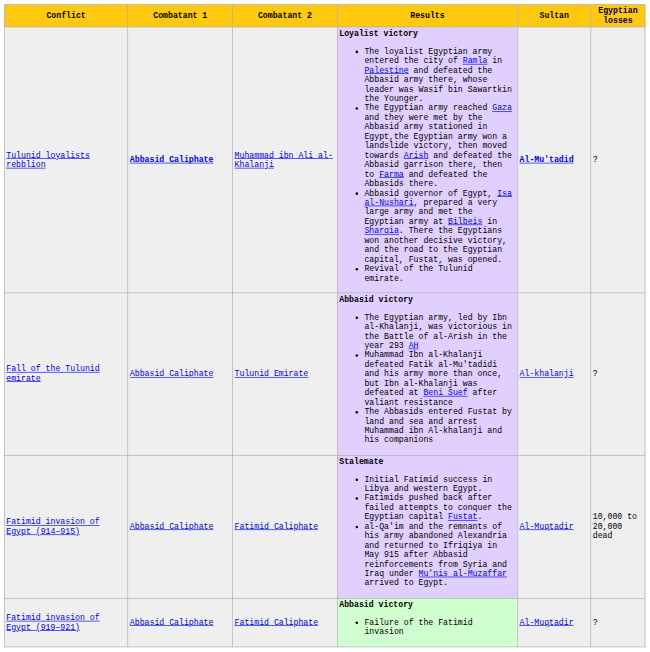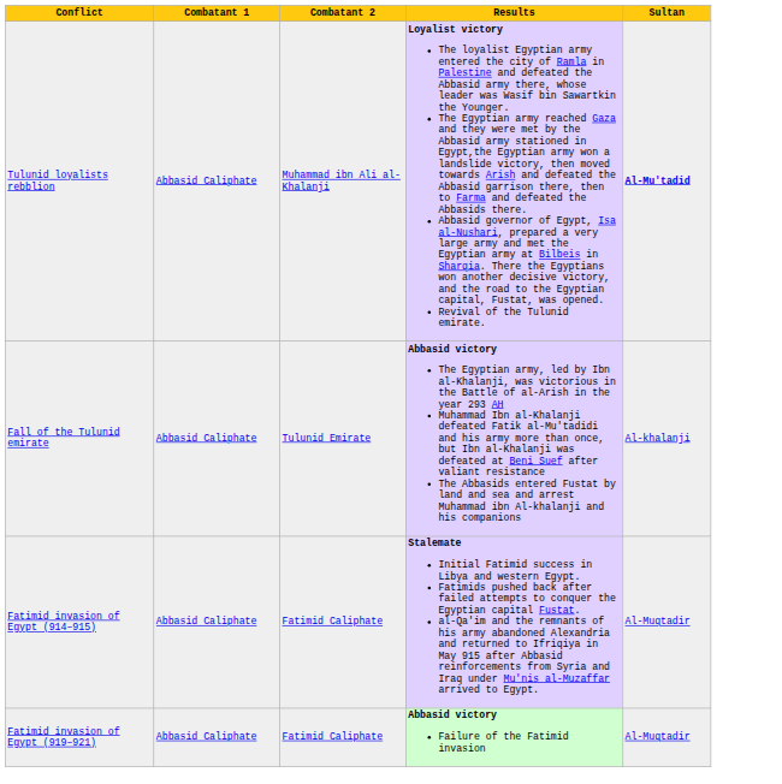 <table class="wikitable">
 <tr>
 <th rowspan="1" style="background:#FFC90F" width="190px"><span>Conflict</span></th>
 <th rowspan="1" style="background:#FFC90F" width="160px"><span>Combatant 1</span></th>
 <th rowspan="1" style="background:#FFC90F" width="160px"><span>Combatant 2</span></th>
 <th rowspan="1" style="background:#FFC90F" width="280px"><span>Results</span></th>
 <th rowspan="1" style="background:#FFC90F" width="110px"><span>Sultan</span></th>
-<th rowspan="1" style="background:#FFC90F" width="80px"><span>Egyptian<br>losses</span></th>
 </tr>
 <tr>
 <td style="background:#efefef"><a href='#'>Tulunid loyalists rebblion</a></td>
-<td style="background:#efefef"><strong><a href='#'>Abbasid Caliphate</a></strong></td>
+<td style="background:#efefef"><a href='#'>Abbasid Caliphate</a></td>
 <td style="background:#efefef"><a href='#'>Muhammad ibn Ali al-Khalanji</a></td>
 <td style="background:#E0D0FF"><strong>Loyalist victory</strong><br><ul><li>The loyalist Egyptian army entered the city of <a href='#'>Ramla</a> in <a href='#'>Palestine</a> and defeated the Abbasid army there, whose leader was Wasif bin Sawartkin the Younger.</li><li>The Egyptian army reached <a href='#'>Gaza</a> and they were met by the Abbasid army stationed in Egypt,the Egyptian army won a landslide victory, then moved towards <a href='#'>Arish</a> and defeated the Abbasid garrison there, then to <a href='#'>Farma</a> and defeated the Abbasids there.</li><li>Abbasid governor of Egypt, <a href='#'>Isa al-Nushari</a>, prepared a very large army and met the Egyptian army at <a href='#'>Bilbeis</a> in <a href='#'>Sharqia</a>. There the Egyptians won another decisive victory, and the road to the Egyptian capital, Fustat, was opened.</li><li>Revival of the Tulunid emirate.</li></ul></td>
 <td style="background:#efefef"><strong><a href='#'>Al-Mu'tadid</a></strong></td>
-<td style="background:#efefef">?</td>
 </tr>
 <tr>
 <td style="background:#efefef"><a href='#'>Fall of the Tulunid emirate</a></td>
 <td style="background:#efefef"><a href='#'>Abbasid Caliphate</a></td>
 <td style="background:#efefef"><a href='#'>Tulunid Emirate</a></td>
 <td style="background:#E0D0FF"><strong>Abbasid victory</strong><br><ul><li>The Egyptian army, led by Ibn al-Khalanji, was victorious in the Battle of al-Arish in the year 293 <a href='#'>AH</a></li><li>Muhammad Ibn al-Khalanji defeated Fatik al-Mu'tadidi and his army more than once, but Ibn al-Khalanji was defeated at <a href='#'>Beni Suef</a> after valiant resistance</li><li>The Abbasids entered Fustat by land and sea and arrest Muhammad ibn Al-khalanji and his companions</li></ul></td>
 <td style="background:#efefef"><a href='#'>Al-khalanji</a></td>
-<td style="background:#efefef">?</td>
 </tr>
 <tr>
 <td style="background:#efefef"><a href='#'>Fatimid invasion of Egypt (914–915)</a></td>
 <td style="background:#efefef"><a href='#'>Abbasid Caliphate</a></td>
 <td style="background:#efefef"><a href='#'>Fatimid Caliphate</a></td>
 <td style="background:#E0D0FF"><strong>Stalemate</strong><br><ul><li>Initial Fatimid success in Libya and western Egypt.</li><li>Fatimids pushed back after failed attempts to conquer the Egyptian capital <a href='#'>Fustat</a>.</li><li>al-Qa'im and the remnants of his army abandoned Alexandria and returned to Ifriqiya in May 915 after Abbasid reinforcements from Syria and Iraq under <a href='#'>Mu'nis al-Muzaffar</a> arrived to Egypt.</li></ul></td>
 <td style="background:#efefef"><a href='#'>Al-Muqtadir</a></td>
-<td style="background:#efefef">10,000 to 20,000 dead</td>
 </tr>
 <tr>
 <td style="background:#efefef"><a href='#'>Fatimid invasion of Egypt (919–921)</a></td>
 <td style="background:#efefef"><a href='#'>Abbasid Caliphate</a></td>
 <td style="background:#efefef"><a href='#'>Fatimid Caliphate</a></td>
 <td style="background:#D0FFD0"><strong>Abbasid victory</strong><br><ul><li>Failure of the Fatimid invasion</li></ul></td>
 <td style="background:#efefef"><a href='#'>Al-Muqtadir</a></td>
-<td style="background:#efefef">?</td>
 </tr>
 </table>
